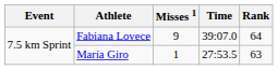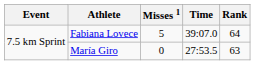 <table class="wikitable" style="font-size:90%">
 <tr>
 <th>Event</th>
 <th>Athlete</th>
 <th>Misses <sup>1</sup></th>
 <th>Time</th>
 <th>Rank</th>
 </tr>
 <tr>
 <td rowspan="2">7.5 km Sprint</td>
 <td><a href='#'>Fabiana Lovece</a></td>
-<td align="center">9</td>
+<td align="center">5</td>
 <td align="center">39:07.0</td>
 <td align="center">64</td>
 </tr>
 <tr>
 <td><a href='#'>María Giro</a></td>
-<td align="center">1</td>
+<td align="center">0</td>
 <td align="center">27:53.5</td>
 <td align="center">63</td>
 </tr>
 </table>
